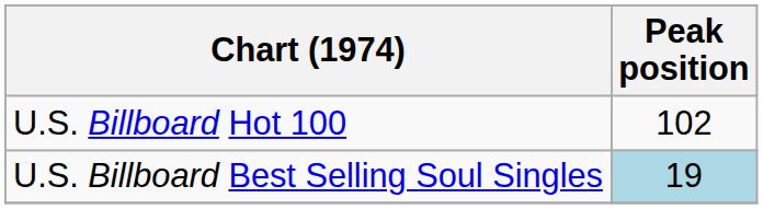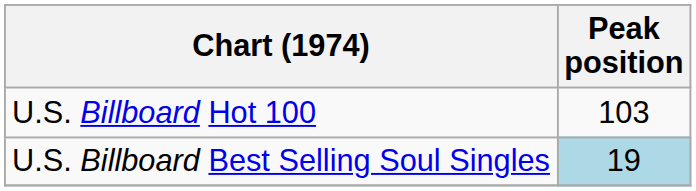 <table class="wikitable">
 <tr>
 <th>Chart (1974)</th>
 <th>Peak<br>position</th>
 </tr>
 <tr>
 <td>U.S. <em><a href='#'>Billboard</a></em> <a href='#'>Hot 100</a></td>
-<td style="text-align:center;">102</td>
+<td style="text-align:center;">103</td>
 </tr>
 <tr>
 <td>U.S. <em>Billboard</em> <a href='#'>Best Selling Soul Singles</a></td>
 <td style="background: lightblue; text-align:center;">19</td>
 </tr>
 <tr>
 </tr>
 </table>
